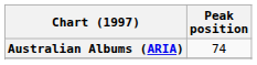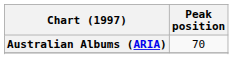 <table class="wikitable sortable plainrowheaders" style="text-align:center">
 <tr>
 <th scope="col">Chart (1997)</th>
 <th scope="col">Peak<br>position</th>
 </tr>
 <tr>
 <th scope="row">Australian Albums (<a href='#'>ARIA</a>)</th>
-<td>74</td>
+<td>70</td>
 </tr>
 <tr>
 </tr>
 <tr>
 </tr>
 <tr>
 </tr>
 <tr>
 </tr>
 </table>
